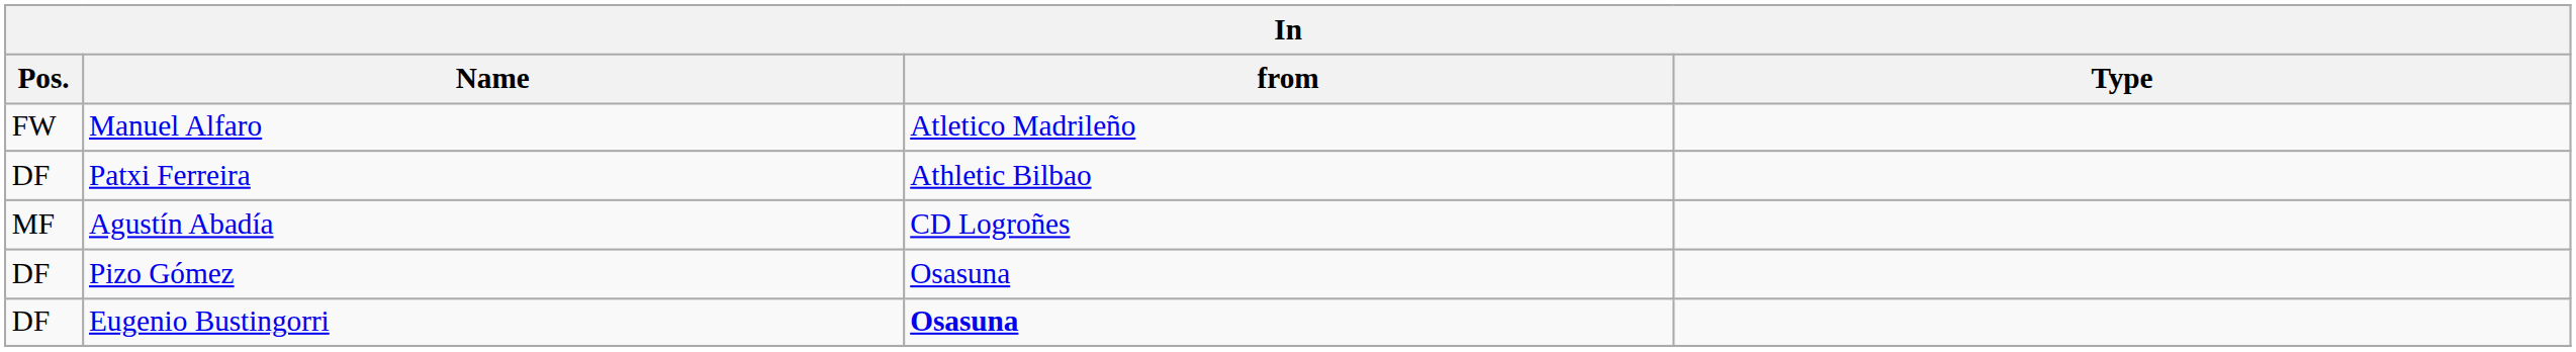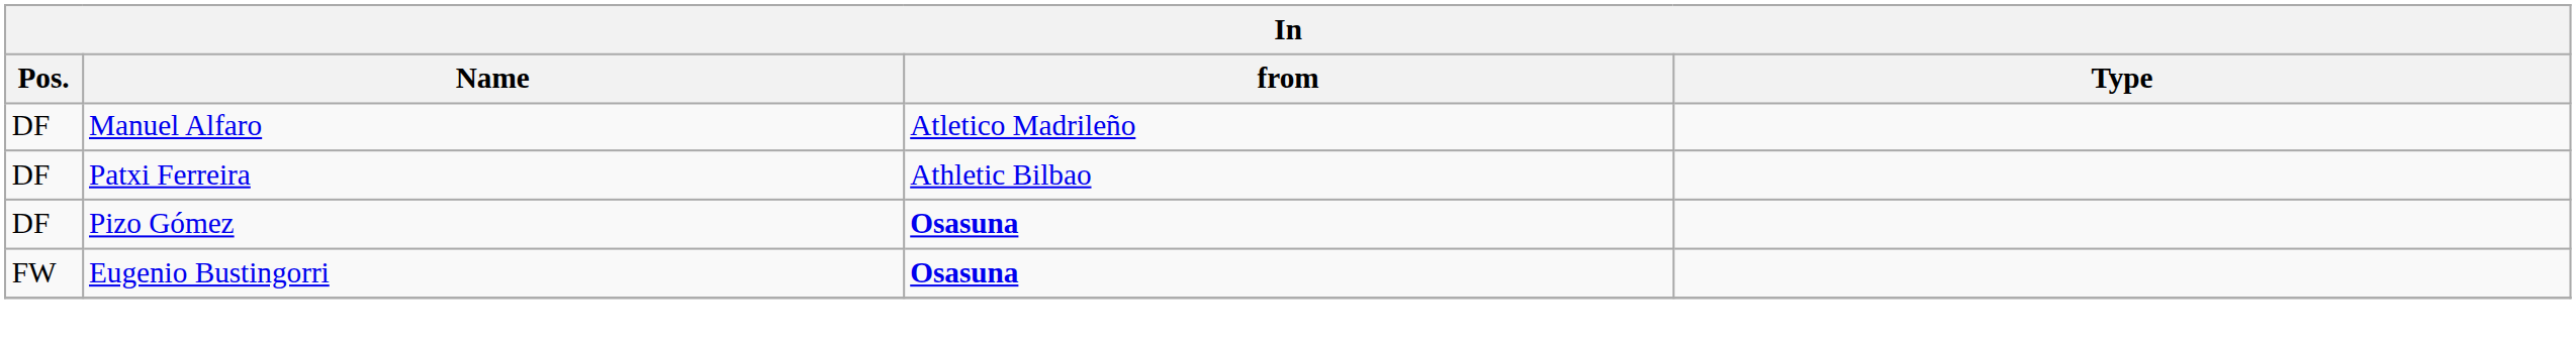 <table class="wikitable" style="font-size:90%;width:99%;">
 <tr>
 <th colspan="4">In</th>
 </tr>
 <tr>
 <th width=3%>Pos.</th>
 <th width=32%>Name</th>
 <th width=30%>from</th>
 <th width=35%>Type</th>
 </tr>
 <tr>
-<td>FW</td>
+<td>DF</td>
 <td><a href='#'>Manuel Alfaro</a></td>
 <td><a href='#'>Atletico Madrileño</a></td>
 <td></td>
 </tr>
 <tr>
 <td>DF</td>
 <td><a href='#'>Patxi Ferreira</a></td>
 <td><a href='#'>Athletic Bilbao</a></td>
 <td></td>
 </tr>
 <tr>
-<td>MF</td>
-<td><a href='#'>Agustín Abadía</a></td>
-<td><a href='#'>CD Logroñes</a></td>
+<td>DF</td>
+<td><a href='#'>Pizo Gómez</a></td>
+<td><strong><a href='#'>Osasuna</a></strong></td>
 <td></td>
 </tr>
 <tr>
-<td>DF</td>
-<td><a href='#'>Pizo Gómez</a></td>
-<td><a href='#'>Osasuna</a></td>
-<td></td>
-</tr>
-<tr>
-<td>DF</td>
+<td>FW</td>
 <td><a href='#'>Eugenio Bustingorri</a></td>
 <td><strong><a href='#'>Osasuna</a></strong></td>
 <td></td>
 </tr>
 <tr>
 </tr>
 </table>
